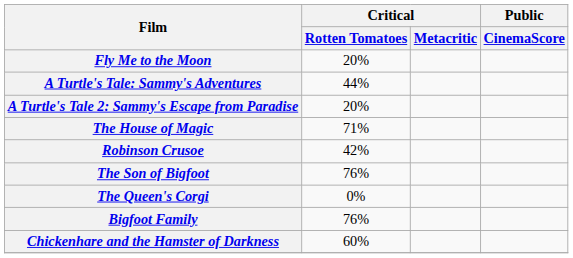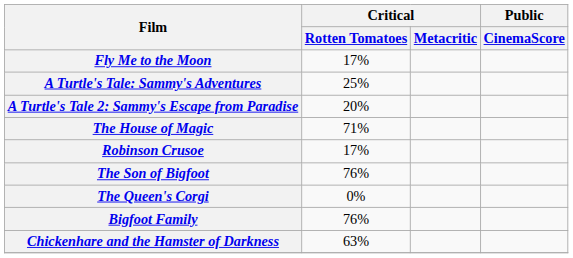 <table class="wikitable plainrowheaders sortable" style="text-align: center;">
 <tr>
 <th scope="col" rowspan="2">Film</th>
 <th scope="col" colspan="2">Critical</th>
 <th colspan="2" scope="col">Public</th>
 </tr>
 <tr>
 <th scope="col"><a href='#'>Rotten Tomatoes</a></th>
 <th scope="col"><a href='#'>Metacritic</a></th>
 <th scope="col"><a href='#'>CinemaScore</a></th>
 </tr>
 <tr>
 <th scope="row"><em><a href='#'>Fly Me to the Moon</a></em></th>
-<td>20%</td>
+<td>17%</td>
 <td></td>
 <td></td>
 </tr>
 <tr>
 <th scope="row"><em><a href='#'>A Turtle's Tale: Sammy's Adventures</a></em></th>
-<td>44%</td>
+<td>25%</td>
 <td></td>
 <td></td>
 </tr>
 <tr>
 <th scope="row"><em><a href='#'>A Turtle's Tale 2: Sammy's Escape from Paradise</a></em></th>
 <td>20%</td>
 <td></td>
 <td></td>
 </tr>
 <tr>
 <th scope="row"><em><a href='#'>The House of Magic</a></em></th>
 <td>71%</td>
 <td></td>
 <td></td>
 </tr>
 <tr>
 <th scope="row"><em><a href='#'>Robinson Crusoe</a></em></th>
-<td>42%</td>
+<td>17%</td>
 <td></td>
 <td></td>
 </tr>
 <tr>
 <th scope="row"><em><a href='#'>The Son of Bigfoot</a></em></th>
 <td>76%</td>
 <td></td>
 <td></td>
 </tr>
 <tr>
 <th scope="row"><em><a href='#'>The Queen's Corgi</a></em></th>
 <td>0%</td>
 <td></td>
 <td></td>
 </tr>
 <tr>
 <th scope="row"><em><a href='#'>Bigfoot Family</a></em></th>
 <td>76%</td>
 <td></td>
 <td></td>
 </tr>
 <tr>
 <th scope="row"><em><a href='#'>Chickenhare and the Hamster of Darkness</a></em></th>
-<td>60%</td>
+<td>63%</td>
 <td></td>
 <td></td>
 </tr>
 <tr>
 </tr>
 </table>
